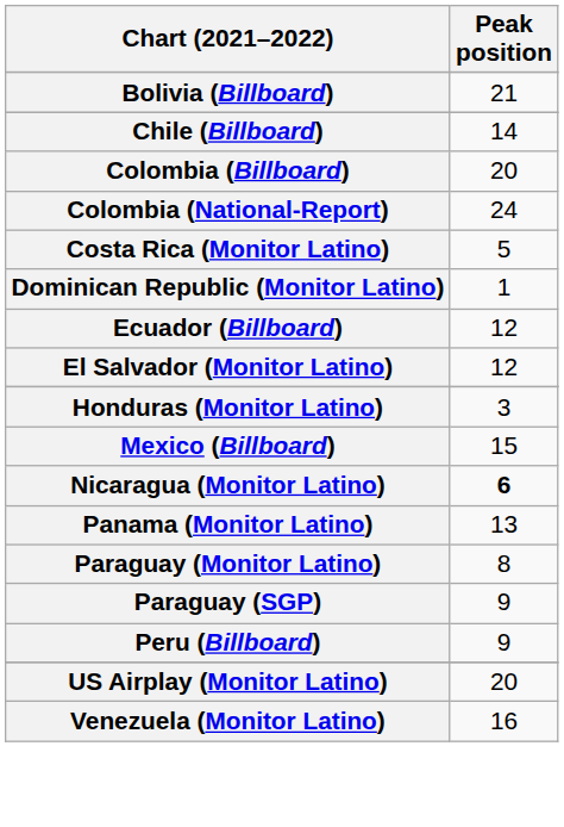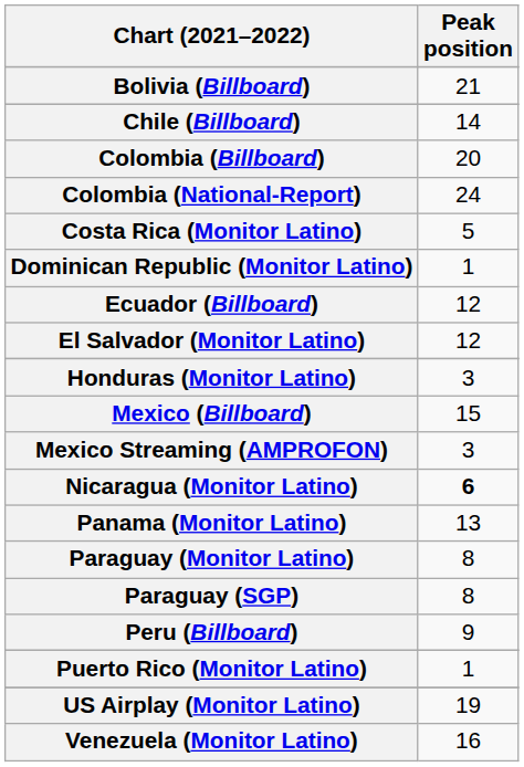 <table class="wikitable sortable plainrowheaders" style="text-align:center">
 <tr>
 <th scope="col">Chart (2021–2022)</th>
 <th scope="col">Peak<br>position</th>
 </tr>
 <tr>
 </tr>
 <tr>
 <th scope="row">Bolivia (<em><a href='#'>Billboard</a></em>)</th>
 <td>21</td>
 </tr>
 <tr>
 </tr>
 <tr>
 <th scope="row">Chile (<em><a href='#'>Billboard</a></em>)</th>
 <td>14</td>
 </tr>
 <tr>
 <th scope="row">Colombia (<em><a href='#'>Billboard</a></em>)</th>
 <td>20</td>
 </tr>
 <tr>
 <th scope="row">Colombia (<a href='#'>National-Report</a>)</th>
 <td>24</td>
 </tr>
 <tr>
 <th scope="row">Costa Rica (<a href='#'>Monitor Latino</a>)</th>
 <td>5</td>
 </tr>
 <tr>
 <th scope="row">Dominican Republic (<a href='#'>Monitor Latino</a>)</th>
 <td>1</td>
 </tr>
 <tr>
 <th scope="row">Ecuador (<em><a href='#'>Billboard</a></em>)</th>
 <td>12</td>
 </tr>
 <tr>
 <th scope="row">El Salvador (<a href='#'>Monitor Latino</a>)</th>
 <td>12</td>
 </tr>
 <tr>
 </tr>
 <tr>
 <th scope="row">Honduras (<a href='#'>Monitor Latino</a>)</th>
 <td>3</td>
 </tr>
 <tr>
 <th scope="row"><a href='#'>Mexico</a> (<em><a href='#'>Billboard</a></em>)</th>
 <td>15</td>
 </tr>
 <tr>
+<th scope="row">Mexico Streaming (<a href='#'>AMPROFON</a>)</th>
+<td>3</td>
+</tr>
+<tr>
 <th scope="row">Nicaragua (<a href='#'>Monitor Latino</a>)</th>
 <td><strong>6</strong></td>
 </tr>
 <tr>
 <th scope="row">Panama (<a href='#'>Monitor Latino</a>)</th>
 <td>13</td>
 </tr>
 <tr>
 <th scope="row">Paraguay (<a href='#'>Monitor Latino</a>)</th>
 <td>8</td>
 </tr>
 <tr>
 <th scope="row">Paraguay (<a href='#'>SGP</a>)</th>
-<td>9</td>
+<td>8</td>
 </tr>
 <tr>
 <th scope="row">Peru (<em><a href='#'>Billboard</a></em>)</th>
 <td>9</td>
 </tr>
 <tr>
+</tr>
+<tr>
+<th scope="row">Puerto Rico (<a href='#'>Monitor Latino</a>)</th>
+<td>1</td>
 </tr>
 <tr>
 </tr>
 <tr>
 </tr>
 <tr>
 </tr>
 <tr>
 </tr>
 <tr>
 </tr>
 <tr>
 </tr>
 <tr>
 </tr>
 <tr>
 </tr>
 <tr>
 <th scope="row">US Airplay (<a href='#'>Monitor Latino</a>)</th>
-<td>20</td>
+<td>19</td>
 </tr>
 <tr>
 <th scope="row">Venezuela (<a href='#'>Monitor Latino</a>)</th>
 <td>16</td>
 </tr>
 </table>
